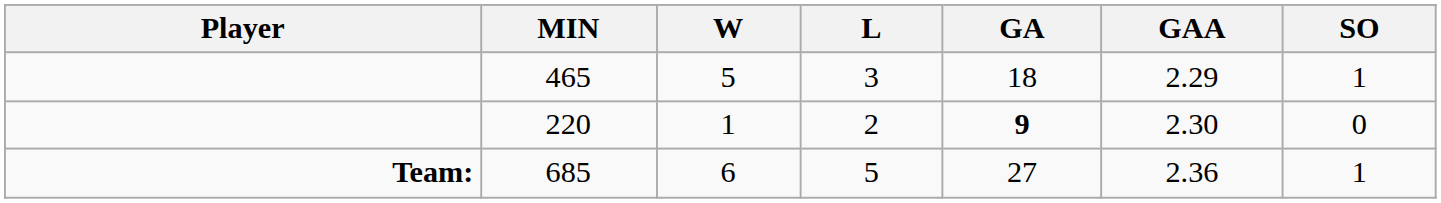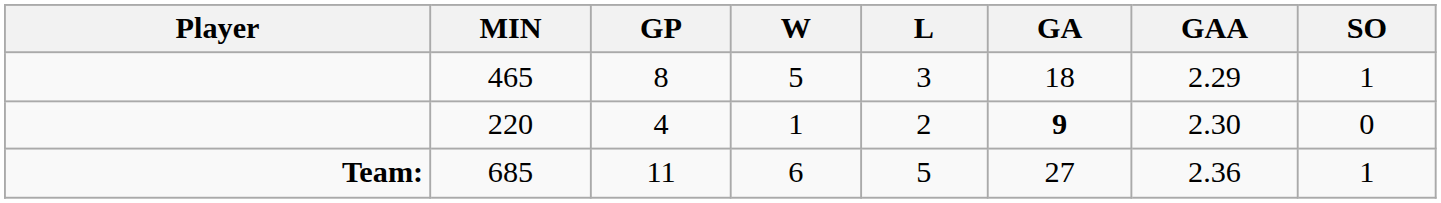 <table class="wikitable sortable" width="60%">
 <tr>
 <th bgcolor="#DDDDFF" width="10%">Player</th>
 <th width="3%" bgcolor="#DDDDFF" title="Minutes played">MIN</th>
+<th width="3%" bgcolor="#DDDDFF" title="Games played in">GP</th>
 <th width="3%" bgcolor="#DDDDFF" title="Wins">W</th>
 <th width="3%" bgcolor="#DDDDFF"title="Losses">L</th>
 <th width="3%" bgcolor="#DDDDFF" title="Goals against">GA</th>
 <th width="3%" bgcolor="#DDDDFF" title="Goals against average">GAA</th>
 <th width="3%" bgcolor="#DDDDFF" title="Shut-outs">SO</th>
 </tr>
 <tr align="center">
 <td align="right"></td>
 <td>465</td>
+<td>8</td>
 <td>5</td>
 <td>3</td>
 <td>18</td>
 <td>2.29</td>
 <td>1</td>
 </tr>
 <tr align="center">
 <td align="right"></td>
 <td>220</td>
+<td>4</td>
 <td>1</td>
 <td>2</td>
 <td><strong>9</strong></td>
 <td>2.30</td>
 <td>0</td>
 </tr>
 <tr align="center">
 <td align="right"><strong>Team:</strong></td>
 <td>685</td>
+<td>11</td>
 <td>6</td>
 <td>5</td>
 <td>27</td>
 <td>2.36</td>
 <td>1</td>
 </tr>
 </table>
